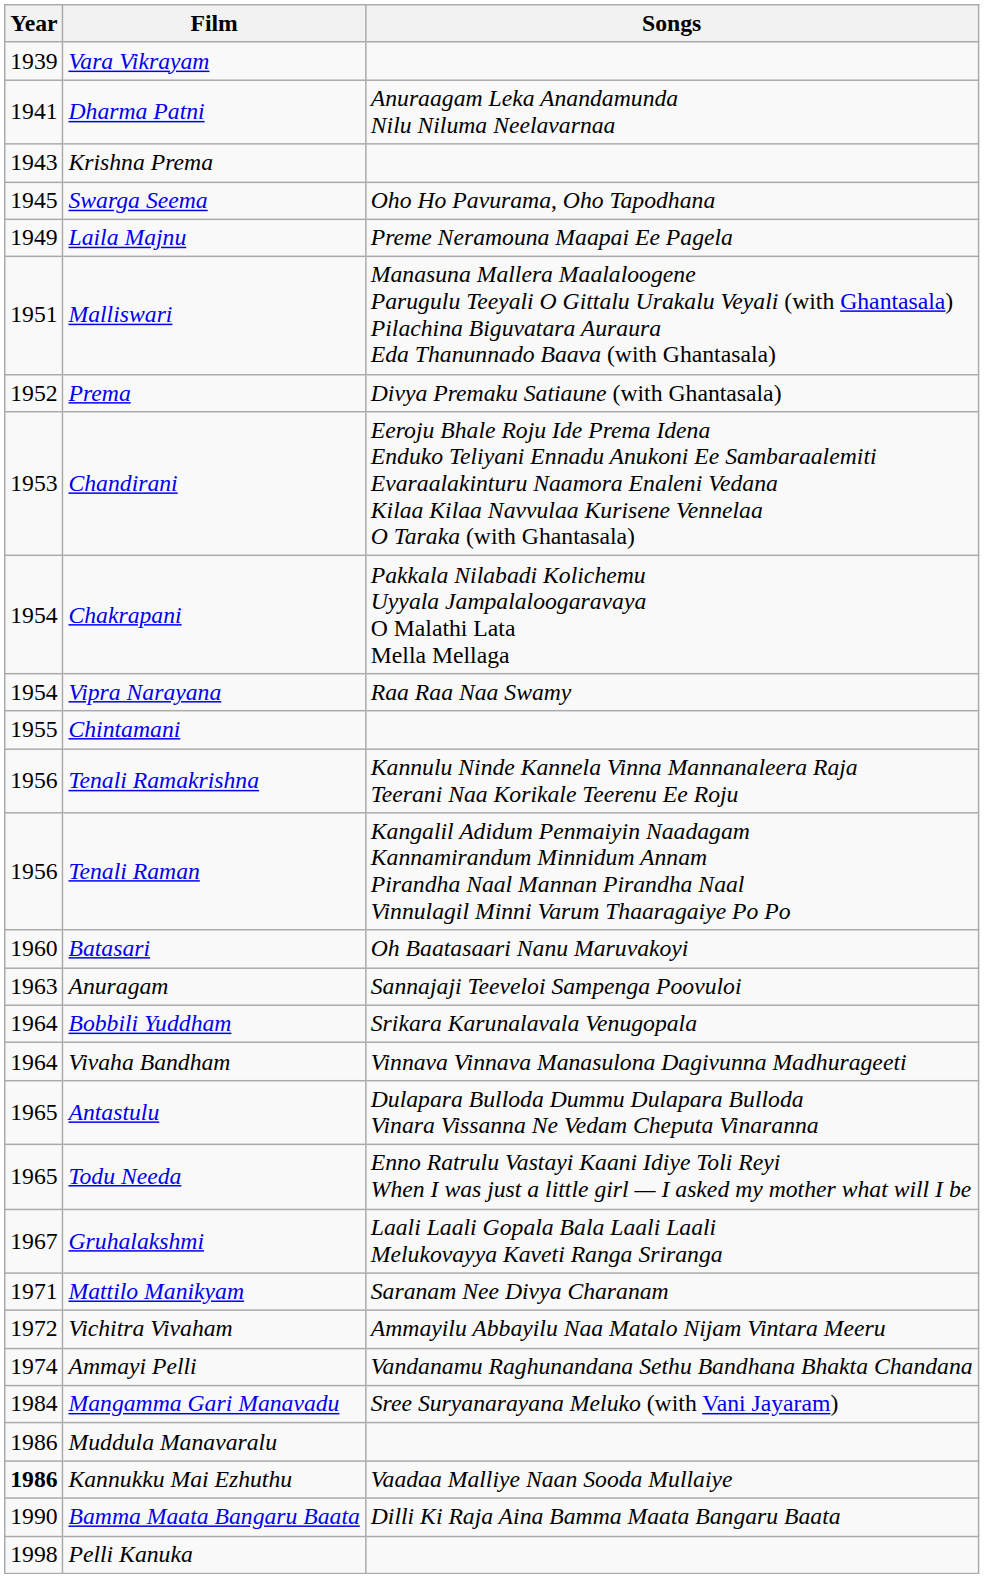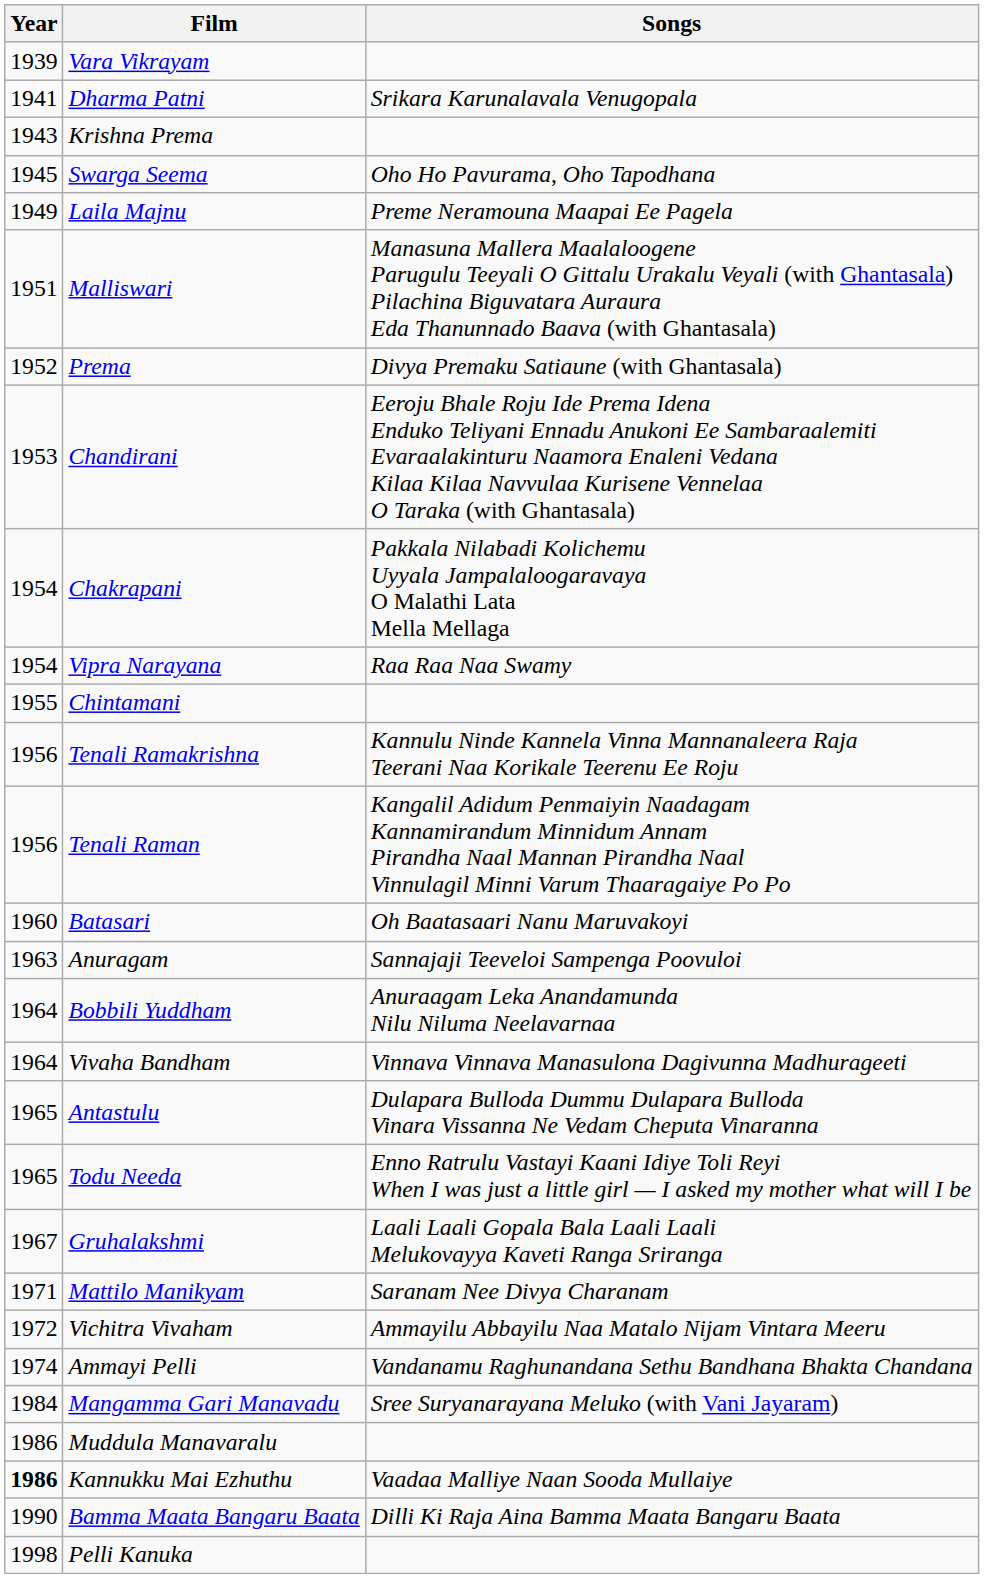 <table class="wikitable">
 <tr>
 <th>Year</th>
 <th>Film</th>
 <th>Songs</th>
 </tr>
 <tr>
 <td>1939</td>
 <td><em><a href='#'>Vara Vikrayam</a></em></td>
 <td></td>
 </tr>
 <tr>
 <td>1941</td>
 <td><em><a href='#'>Dharma Patni</a></em></td>
-<td><em>Anuraagam Leka Anandamunda</em><br><em>Nilu Niluma Neelavarnaa</em></td>
+<td><em>Srikara Karunalavala Venugopala</em></td>
 </tr>
 <tr>
 <td>1943</td>
 <td><em>Krishna Prema</em></td>
 <td></td>
 </tr>
 <tr>
 <td>1945</td>
 <td><em><a href='#'>Swarga Seema</a></em></td>
 <td><em>Oho Ho Pavurama</em>, <em>Oho Tapodhana</em></td>
 </tr>
 <tr>
 <td>1949</td>
 <td><em><a href='#'>Laila Majnu</a></em></td>
 <td><em>Preme Neramouna Maapai Ee Pagela</em></td>
 </tr>
 <tr>
 <td>1951</td>
 <td><em><a href='#'>Malliswari</a></em></td>
 <td><em>Manasuna Mallera Maalaloogene</em><br><em>Parugulu Teeyali O Gittalu Urakalu Veyali</em> (with <a href='#'>Ghantasala</a>)<br><em>Pilachina Biguvatara Auraura</em><br><em>Eda Thanunnado Baava</em> (with Ghantasala)</td>
 </tr>
 <tr>
 <td>1952</td>
 <td><em><a href='#'>Prema</a></em></td>
 <td><em>Divya Premaku Satiaune</em> (with Ghantasala)</td>
 </tr>
 <tr>
 <td>1953</td>
 <td><em><a href='#'>Chandirani</a></em></td>
 <td><em>Eeroju Bhale Roju Ide Prema Idena</em><br><em>Enduko Teliyani Ennadu Anukoni Ee Sambaraalemiti</em><br><em>Evaraalakinturu Naamora Enaleni Vedana</em><br><em>Kilaa Kilaa Navvulaa Kurisene Vennelaa</em><br><em>O Taraka</em> (with Ghantasala)</td>
 </tr>
 <tr>
 <td>1954</td>
 <td><em><a href='#'>Chakrapani</a></em></td>
 <td><em>Pakkala Nilabadi Kolichemu</em><br><em>Uyyala Jampalaloogaravaya</em> <br> O Malathi Lata <br> Mella Mellaga</td>
 </tr>
 <tr>
 <td>1954</td>
 <td><em><a href='#'>Vipra Narayana</a></em></td>
 <td><em>Raa Raa Naa Swamy</em></td>
 </tr>
 <tr>
 <td>1955</td>
 <td><em><a href='#'>Chintamani</a></em></td>
 <td></td>
 </tr>
 <tr>
 <td>1956</td>
 <td><em><a href='#'>Tenali Ramakrishna</a></em></td>
 <td><em>Kannulu Ninde Kannela Vinna Mannanaleera Raja</em><br><em>Teerani Naa Korikale Teerenu Ee Roju</em></td>
 </tr>
 <tr>
 <td>1956</td>
 <td><em><a href='#'>Tenali Raman</a></em></td>
 <td><em>Kangalil Adidum Penmaiyin Naadagam</em><br><em>Kannamirandum Minnidum Annam</em><br><em>Pirandha Naal Mannan Pirandha Naal</em><br><em>Vinnulagil Minni Varum Thaaragaiye Po Po</em></td>
 </tr>
 <tr>
 <td>1960</td>
 <td><em><a href='#'>Batasari</a></em></td>
 <td><em>Oh Baatasaari Nanu Maruvakoyi</em></td>
 </tr>
 <tr>
 <td>1963</td>
 <td><em>Anuragam</em></td>
 <td><em>Sannajaji Teeveloi Sampenga Poovuloi</em></td>
 </tr>
 <tr>
 <td>1964</td>
 <td><em><a href='#'>Bobbili Yuddham</a></em></td>
-<td><em>Srikara Karunalavala Venugopala</em></td>
+<td><em>Anuraagam Leka Anandamunda</em><br><em>Nilu Niluma Neelavarnaa</em></td>
 </tr>
 <tr>
 <td>1964</td>
 <td><em>Vivaha Bandham</em></td>
 <td><em>Vinnava Vinnava Manasulona Dagivunna Madhurageeti</em></td>
 </tr>
 <tr>
 <td>1965</td>
 <td><em><a href='#'>Antastulu</a></em></td>
 <td><em>Dulapara Bulloda Dummu Dulapara Bulloda</em><br><em>Vinara Vissanna Ne Vedam Cheputa Vinaranna</em></td>
 </tr>
 <tr>
 <td>1965</td>
 <td><em><a href='#'>Todu Needa</a></em></td>
 <td><em>Enno Ratrulu Vastayi Kaani Idiye Toli Reyi</em><br><em>When I was just a little girl — I asked my mother what will I be</em></td>
 </tr>
 <tr>
 <td>1967</td>
 <td><em><a href='#'>Gruhalakshmi</a></em></td>
 <td><em>Laali Laali Gopala Bala Laali Laali</em><br><em>Melukovayya Kaveti Ranga Sriranga</em></td>
 </tr>
 <tr>
 <td>1971</td>
 <td><em><a href='#'>Mattilo Manikyam</a></em></td>
 <td><em>Saranam Nee Divya Charanam</em></td>
 </tr>
 <tr>
 <td>1972</td>
 <td><em>Vichitra Vivaham</em></td>
 <td><em>Ammayilu Abbayilu Naa Matalo Nijam Vintara Meeru</em></td>
 </tr>
 <tr>
 <td>1974</td>
 <td><em>Ammayi Pelli</em></td>
 <td><em>Vandanamu Raghunandana Sethu Bandhana Bhakta Chandana</em></td>
 </tr>
 <tr>
 <td>1984</td>
 <td><em><a href='#'>Mangamma Gari Manavadu</a></em></td>
 <td><em>Sree Suryanarayana Meluko</em> (with <a href='#'>Vani Jayaram</a>)</td>
 </tr>
 <tr>
 <td>1986</td>
 <td><em>Muddula Manavaralu</em></td>
 <td></td>
 </tr>
 <tr>
 <td><strong>1986</strong></td>
 <td><em>Kannukku Mai Ezhuthu</em></td>
 <td><em>Vaadaa Malliye Naan Sooda Mullaiye</em></td>
 </tr>
 <tr>
 <td>1990</td>
 <td><em><a href='#'>Bamma Maata Bangaru Baata</a></em></td>
 <td><em>Dilli Ki Raja Aina Bamma Maata Bangaru Baata</em></td>
 </tr>
 <tr>
 <td>1998</td>
 <td><em>Pelli Kanuka</em></td>
 <td></td>
 </tr>
 </table>
